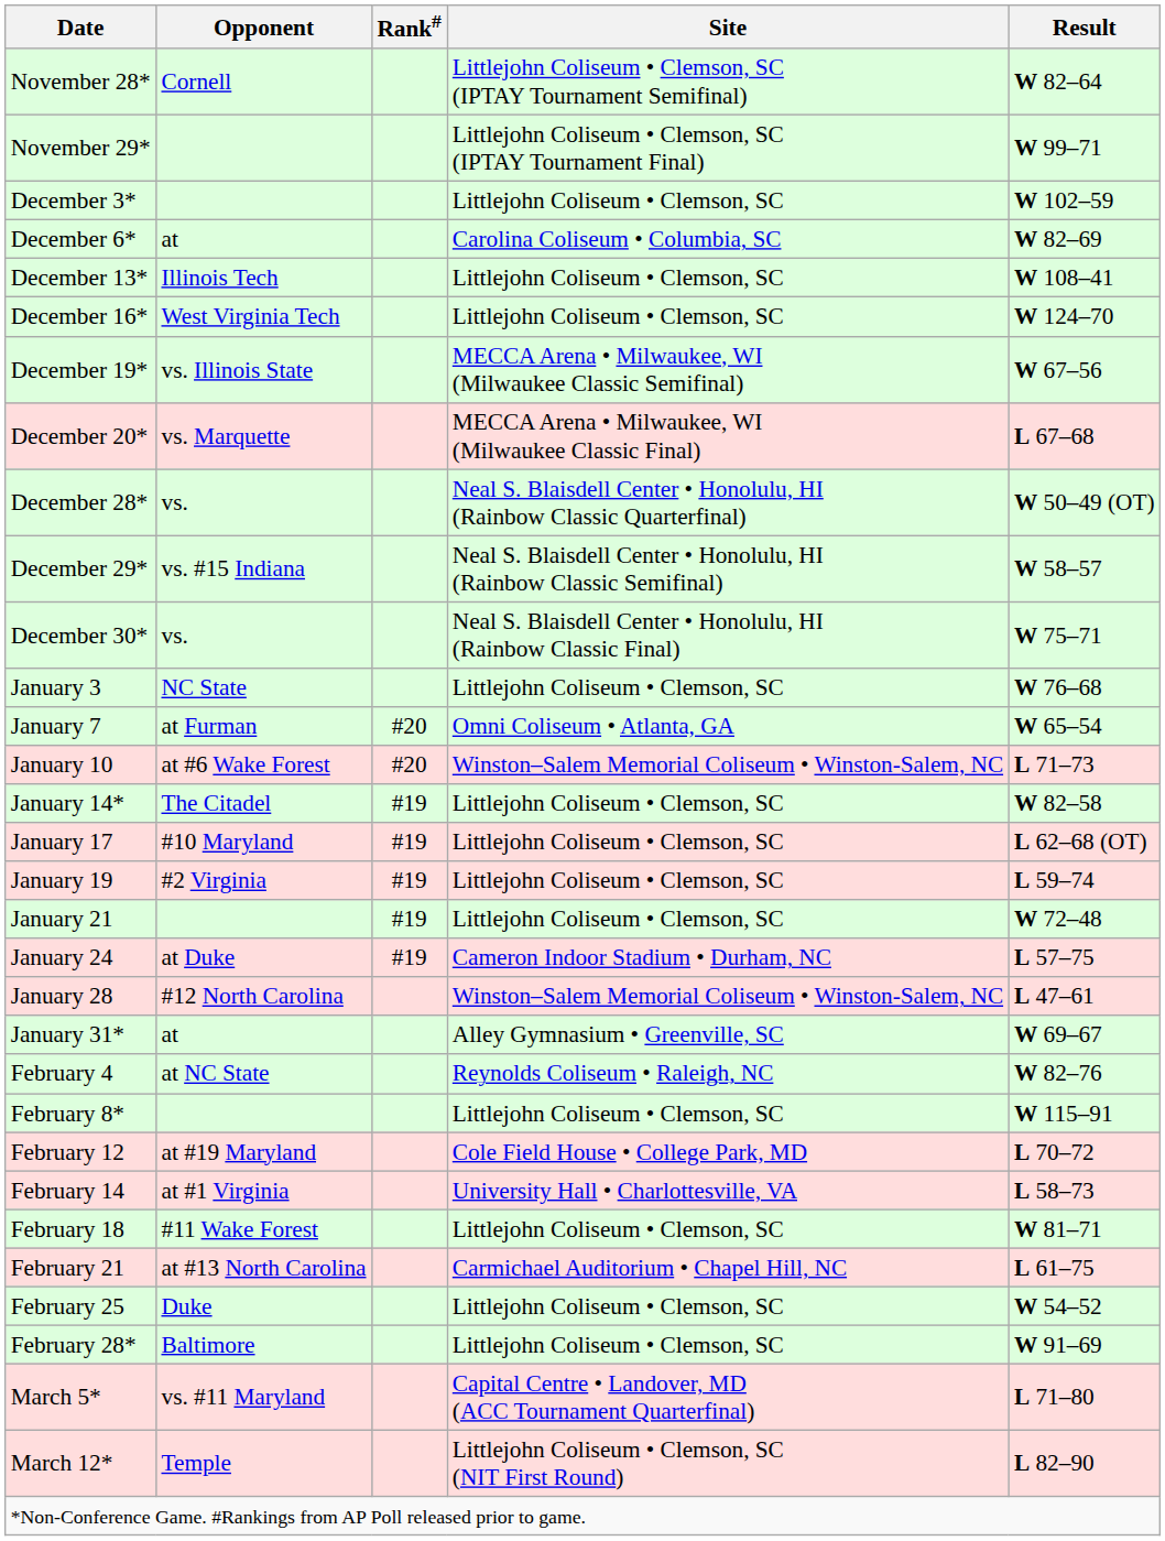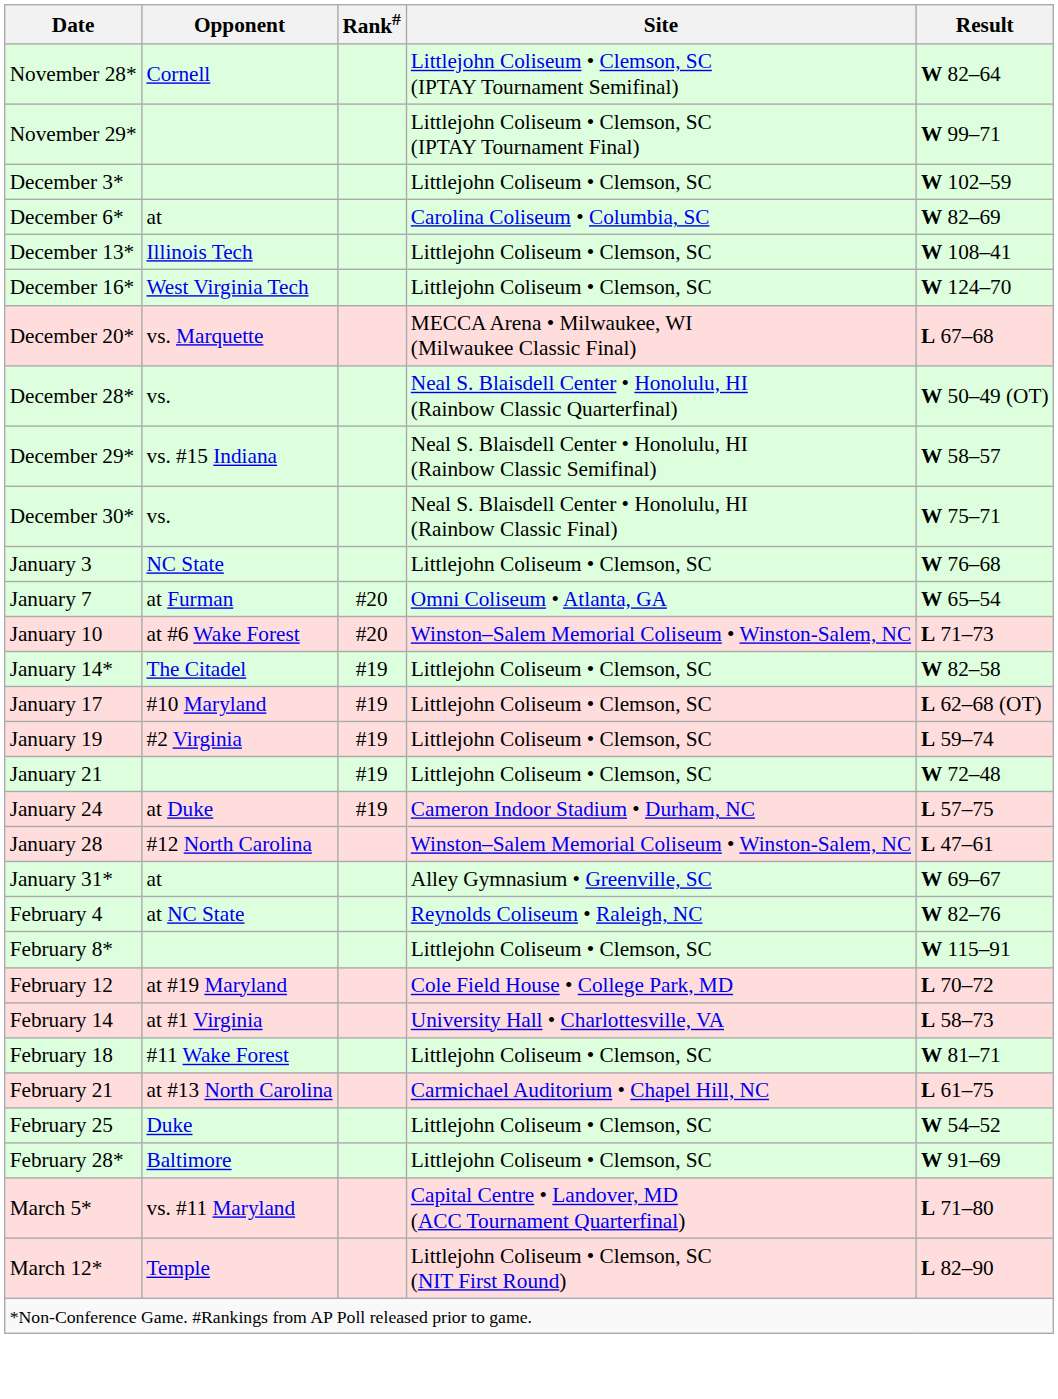 <table class="wikitable" style="font-size:95%;">
 <tr>
 <th>Date</th>
 <th>Opponent</th>
 <th>Rank<sup>#</sup></th>
 <th>Site</th>
 <th>Result</th>
 </tr>
 <tr style="background: #ddffdd;">
 <td>November 28*</td>
 <td><a href='#'>Cornell</a></td>
 <td></td>
 <td><a href='#'>Littlejohn Coliseum</a> • <a href='#'>Clemson, SC</a><br>(IPTAY Tournament Semifinal)</td>
 <td><strong>W</strong> 82–64</td>
 </tr>
 <tr style="background: #ddffdd;">
 <td>November 29*</td>
 <td></td>
 <td></td>
 <td>Littlejohn Coliseum • Clemson, SC<br>(IPTAY Tournament Final)</td>
 <td><strong>W</strong> 99–71</td>
 </tr>
 <tr style="background: #ddffdd;">
 <td>December 3*</td>
 <td></td>
 <td></td>
 <td>Littlejohn Coliseum • Clemson, SC</td>
 <td><strong>W</strong> 102–59</td>
 </tr>
 <tr style="background: #ddffdd;">
 <td>December 6*</td>
 <td>at </td>
 <td></td>
 <td><a href='#'>Carolina Coliseum</a> • <a href='#'>Columbia, SC</a></td>
 <td><strong>W</strong> 82–69</td>
 </tr>
 <tr style="background: #ddffdd;">
 <td>December 13*</td>
 <td><a href='#'>Illinois Tech</a></td>
 <td></td>
 <td>Littlejohn Coliseum • Clemson, SC</td>
 <td><strong>W</strong> 108–41</td>
 </tr>
 <tr style="background: #ddffdd;">
 <td>December 16*</td>
 <td><a href='#'>West Virginia Tech</a></td>
 <td></td>
 <td>Littlejohn Coliseum • Clemson, SC</td>
 <td><strong>W</strong> 124–70</td>
-</tr>
-<tr style="background: #ddffdd;">
-<td>December 19*</td>
-<td>vs. <a href='#'>Illinois State</a></td>
-<td></td>
-<td><a href='#'>MECCA Arena</a> • <a href='#'>Milwaukee, WI</a><br>(Milwaukee Classic Semifinal)</td>
-<td><strong>W</strong> 67–56</td>
 </tr>
 <tr style="background: #ffdddd;">
 <td>December 20*</td>
 <td>vs. <a href='#'>Marquette</a></td>
 <td></td>
 <td>MECCA Arena • Milwaukee, WI<br>(Milwaukee Classic Final)</td>
 <td><strong>L</strong> 67–68</td>
 </tr>
 <tr style="background: #ddffdd;">
 <td>December 28*</td>
 <td>vs. </td>
 <td></td>
 <td><a href='#'>Neal S. Blaisdell Center</a> • <a href='#'>Honolulu, HI</a><br>(Rainbow Classic Quarterfinal)</td>
 <td><strong>W</strong> 50–49 (OT)</td>
 </tr>
 <tr style="background: #ddffdd;">
 <td>December 29*</td>
 <td>vs. #15 <a href='#'>Indiana</a></td>
 <td></td>
 <td>Neal S. Blaisdell Center • Honolulu, HI<br>(Rainbow Classic Semifinal)</td>
 <td><strong>W</strong> 58–57</td>
 </tr>
 <tr style="background: #ddffdd;">
 <td>December 30*</td>
 <td>vs. </td>
 <td></td>
 <td>Neal S. Blaisdell Center • Honolulu, HI<br>(Rainbow Classic Final)</td>
 <td><strong>W</strong> 75–71</td>
 </tr>
 <tr style="background: #ddffdd;">
 <td>January 3</td>
 <td><a href='#'>NC State</a></td>
 <td></td>
 <td>Littlejohn Coliseum • Clemson, SC</td>
 <td><strong>W</strong> 76–68</td>
 </tr>
 <tr style="background: #ddffdd;">
 <td>January 7</td>
 <td>at <a href='#'>Furman</a></td>
 <td align=center>#20</td>
 <td><a href='#'>Omni Coliseum</a> • <a href='#'>Atlanta, GA</a></td>
 <td><strong>W</strong> 65–54</td>
 </tr>
 <tr style="background: #ffdddd;">
 <td>January 10</td>
 <td>at #6 <a href='#'>Wake Forest</a></td>
 <td align=center>#20</td>
 <td><a href='#'>Winston–Salem Memorial Coliseum</a> • <a href='#'>Winston-Salem, NC</a></td>
 <td><strong>L</strong> 71–73</td>
 </tr>
 <tr style="background: #ddffdd;">
 <td>January 14*</td>
 <td><a href='#'>The Citadel</a></td>
 <td align=center>#19</td>
 <td>Littlejohn Coliseum • Clemson, SC</td>
 <td><strong>W</strong> 82–58</td>
 </tr>
 <tr style="background: #ffdddd;">
 <td>January 17</td>
 <td>#10 <a href='#'>Maryland</a></td>
 <td align=center>#19</td>
 <td>Littlejohn Coliseum • Clemson, SC</td>
 <td><strong>L</strong> 62–68 (OT)</td>
 </tr>
 <tr style="background: #ffdddd;">
 <td>January 19</td>
 <td>#2 <a href='#'>Virginia</a></td>
 <td align=center>#19</td>
 <td>Littlejohn Coliseum • Clemson, SC</td>
 <td><strong>L</strong> 59–74</td>
 </tr>
 <tr style="background: #ddffdd;">
 <td>January 21</td>
 <td></td>
 <td align=center>#19</td>
 <td>Littlejohn Coliseum • Clemson, SC</td>
 <td><strong>W</strong> 72–48</td>
 </tr>
 <tr style="background: #ffdddd;">
 <td>January 24</td>
 <td>at <a href='#'>Duke</a></td>
 <td align=center>#19</td>
 <td><a href='#'>Cameron Indoor Stadium</a> • <a href='#'>Durham, NC</a></td>
 <td><strong>L</strong> 57–75</td>
 </tr>
 <tr style="background: #ffdddd;">
 <td>January 28</td>
 <td>#12 <a href='#'>North Carolina</a></td>
 <td></td>
 <td><a href='#'>Winston–Salem Memorial Coliseum</a> • <a href='#'>Winston-Salem, NC</a></td>
 <td><strong>L</strong> 47–61</td>
 </tr>
 <tr style="background: #ddffdd;">
 <td>January 31*</td>
 <td>at </td>
 <td></td>
 <td>Alley Gymnasium • <a href='#'>Greenville, SC</a></td>
 <td><strong>W</strong> 69–67</td>
 </tr>
 <tr style="background: #ddffdd;">
 <td>February 4</td>
 <td>at <a href='#'>NC State</a></td>
 <td></td>
 <td><a href='#'>Reynolds Coliseum</a> • <a href='#'>Raleigh, NC</a></td>
 <td><strong>W</strong> 82–76</td>
 </tr>
 <tr style="background: #ddffdd;">
 <td>February 8*</td>
 <td></td>
 <td></td>
 <td>Littlejohn Coliseum • Clemson, SC</td>
 <td><strong>W</strong> 115–91</td>
 </tr>
 <tr style="background: #ffdddd;">
 <td>February 12</td>
 <td>at #19 <a href='#'>Maryland</a></td>
 <td></td>
 <td><a href='#'>Cole Field House</a> • <a href='#'>College Park, MD</a></td>
 <td><strong>L</strong> 70–72</td>
 </tr>
 <tr style="background: #ffdddd;">
 <td>February 14</td>
 <td>at #1 <a href='#'>Virginia</a></td>
 <td></td>
 <td><a href='#'>University Hall</a> • <a href='#'>Charlottesville, VA</a></td>
 <td><strong>L</strong> 58–73</td>
 </tr>
 <tr style="background: #ddffdd;">
 <td>February 18</td>
 <td>#11 <a href='#'>Wake Forest</a></td>
 <td></td>
 <td>Littlejohn Coliseum • Clemson, SC</td>
 <td><strong>W</strong> 81–71</td>
 </tr>
 <tr style="background: #ffdddd;">
 <td>February 21</td>
 <td>at #13 <a href='#'>North Carolina</a></td>
 <td></td>
 <td><a href='#'>Carmichael Auditorium</a> • <a href='#'>Chapel Hill, NC</a></td>
 <td><strong>L</strong> 61–75</td>
 </tr>
 <tr style="background: #ddffdd;">
 <td>February 25</td>
 <td><a href='#'>Duke</a></td>
 <td></td>
 <td>Littlejohn Coliseum • Clemson, SC</td>
 <td><strong>W</strong> 54–52</td>
 </tr>
 <tr style="background: #ddffdd;">
 <td>February 28*</td>
 <td><a href='#'>Baltimore</a></td>
 <td></td>
 <td>Littlejohn Coliseum • Clemson, SC</td>
 <td><strong>W</strong> 91–69</td>
 </tr>
 <tr style="background: #ffdddd;">
 <td>March 5*</td>
 <td>vs. #11 <a href='#'>Maryland</a></td>
 <td></td>
 <td><a href='#'>Capital Centre</a> • <a href='#'>Landover, MD</a><br>(<a href='#'>ACC Tournament Quarterfinal</a>)</td>
 <td><strong>L</strong> 71–80</td>
 </tr>
 <tr style="background: #ffdddd;">
 <td>March 12*</td>
 <td><a href='#'>Temple</a></td>
 <td></td>
 <td>Littlejohn Coliseum • Clemson, SC<br>(<a href='#'>NIT First Round</a>)</td>
 <td><strong>L</strong> 82–90</td>
 </tr>
 <tr style="background:#f9f9f9;">
 <td colspan=5><small>*Non-Conference Game. #Rankings from AP Poll released prior to game.</small></td>
 </tr>
 </table>
